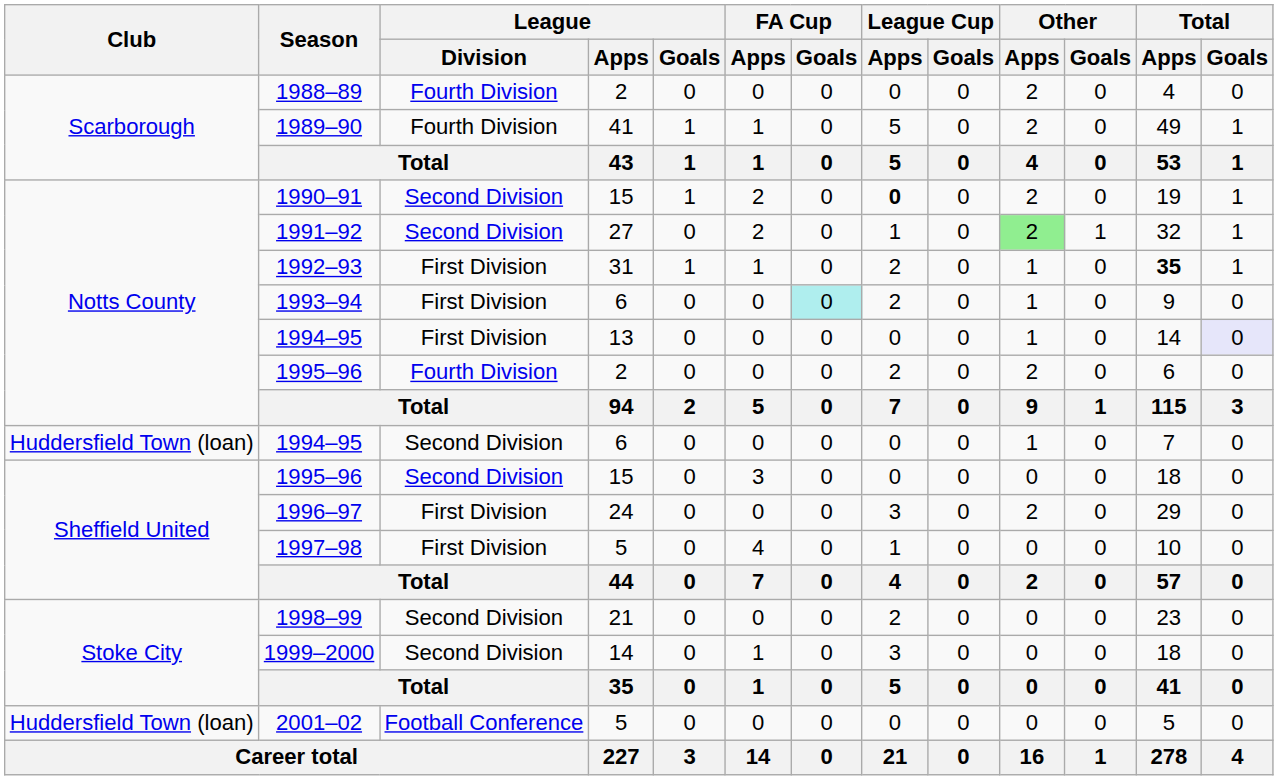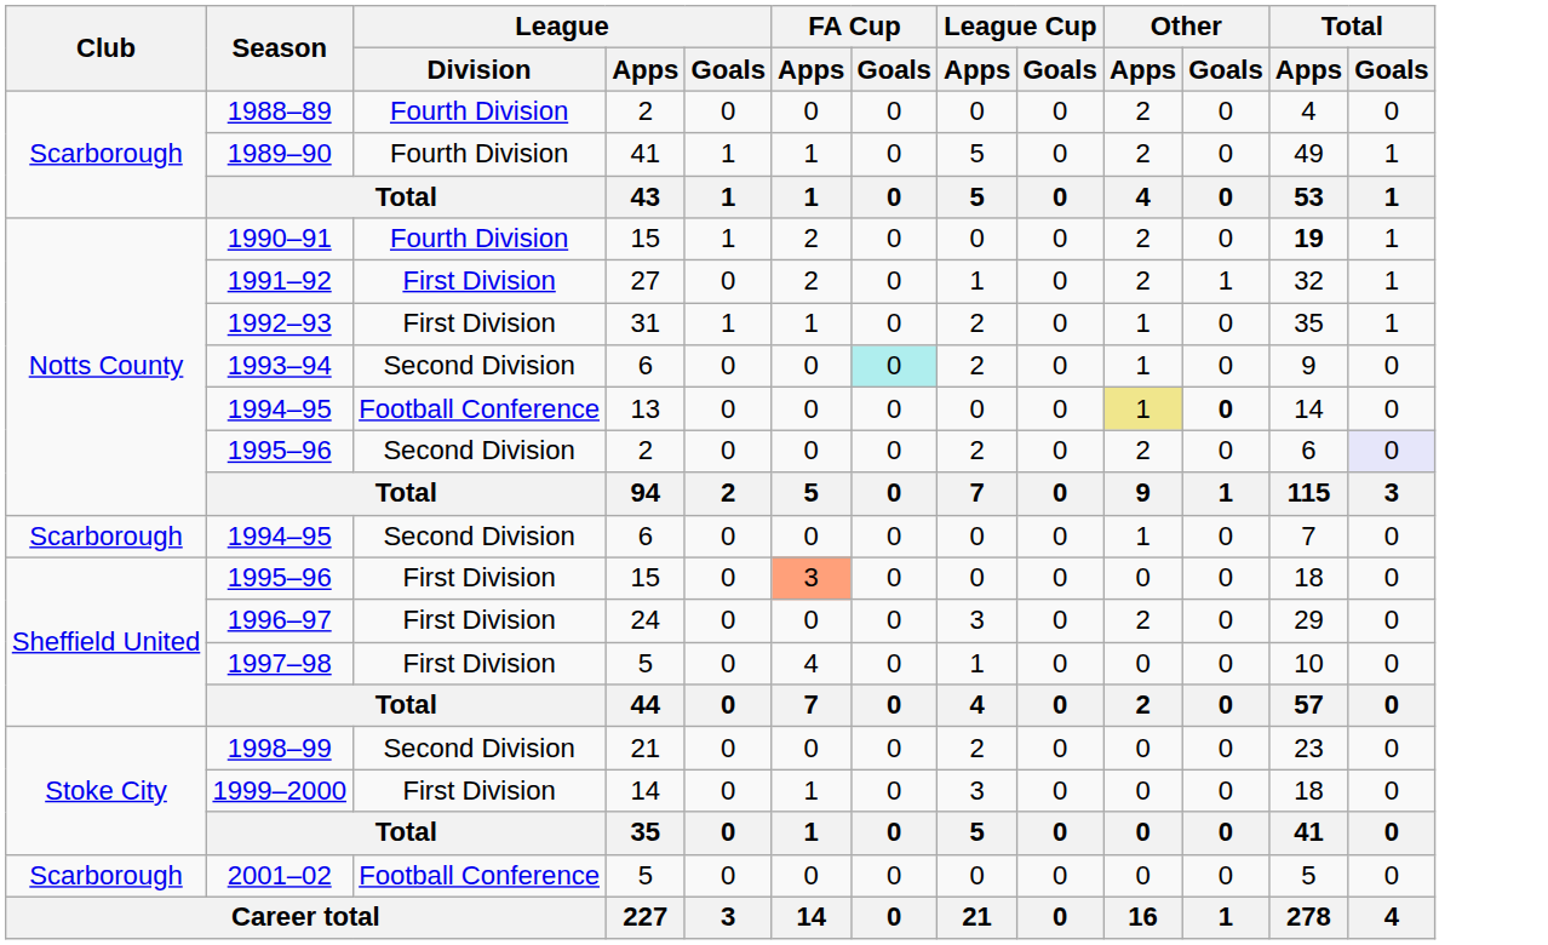 <table class="wikitable" style="text-align:center">
 <tr>
 <th rowspan="2">Club</th>
 <th rowspan="2">Season</th>
 <th colspan="3">League</th>
 <th colspan="2">FA Cup</th>
 <th colspan="2">League Cup</th>
 <th colspan="2">Other</th>
 <th colspan="2">Total</th>
 </tr>
 <tr>
 <th>Division</th>
 <th>Apps</th>
 <th>Goals</th>
 <th>Apps</th>
 <th>Goals</th>
 <th>Apps</th>
 <th>Goals</th>
 <th>Apps</th>
 <th>Goals</th>
 <th>Apps</th>
 <th>Goals</th>
 </tr>
 <tr>
 <td rowspan="3"><a href='#'>Scarborough</a></td>
 <td><a href='#'>1988–89</a></td>
 <td><a href='#'>Fourth Division</a></td>
 <td>2</td>
 <td>0</td>
 <td>0</td>
 <td>0</td>
 <td>0</td>
 <td>0</td>
 <td>2</td>
 <td>0</td>
 <td>4</td>
 <td>0</td>
 </tr>
 <tr>
 <td><a href='#'>1989–90</a></td>
 <td>Fourth Division</td>
 <td>41</td>
 <td>1</td>
 <td>1</td>
 <td>0</td>
 <td>5</td>
 <td>0</td>
 <td>2</td>
 <td>0</td>
 <td>49</td>
 <td>1</td>
 </tr>
 <tr>
 <th colspan="2">Total</th>
 <th>43</th>
 <th>1</th>
 <th>1</th>
 <th>0</th>
 <th>5</th>
 <th>0</th>
 <th>4</th>
 <th>0</th>
 <th>53</th>
 <th>1</th>
 </tr>
 <tr>
 <td rowspan="7"><a href='#'>Notts County</a></td>
 <td><a href='#'>1990–91</a></td>
-<td><a href='#'>Second Division</a></td>
+<td><a href='#'>Fourth Division</a></td>
 <td>15</td>
 <td>1</td>
 <td>2</td>
 <td>0</td>
-<td><strong>0</strong></td>
+<td>0</td>
 <td>0</td>
 <td>2</td>
 <td>0</td>
-<td>19</td>
+<td><strong>19</strong></td>
 <td>1</td>
 </tr>
 <tr>
 <td><a href='#'>1991–92</a></td>
-<td><a href='#'>Second Division</a></td>
+<td><a href='#'>First Division</a></td>
 <td>27</td>
 <td>0</td>
 <td>2</td>
 <td>0</td>
 <td>1</td>
 <td>0</td>
-<td style="background: lightgreen;">2</td>
+<td>2</td>
 <td>1</td>
 <td>32</td>
 <td>1</td>
 </tr>
 <tr>
 <td><a href='#'>1992–93</a></td>
 <td>First Division</td>
 <td>31</td>
 <td>1</td>
 <td>1</td>
 <td>0</td>
 <td>2</td>
 <td>0</td>
 <td>1</td>
 <td>0</td>
-<td><strong>35</strong></td>
+<td>35</td>
 <td>1</td>
 </tr>
 <tr>
 <td><a href='#'>1993–94</a></td>
-<td>First Division</td>
+<td>Second Division</td>
 <td>6</td>
 <td>0</td>
 <td>0</td>
 <td style="background: paleturquoise;">0</td>
 <td>2</td>
 <td>0</td>
 <td>1</td>
 <td>0</td>
 <td>9</td>
 <td>0</td>
 </tr>
 <tr>
 <td><a href='#'>1994–95</a></td>
-<td>First Division</td>
+<td><a href='#'>Football Conference</a></td>
 <td>13</td>
 <td>0</td>
 <td>0</td>
 <td>0</td>
 <td>0</td>
 <td>0</td>
-<td>1</td>
+<td style="background: khaki;">1</td>
+<td><strong>0</strong></td>
+<td>14</td>
 <td>0</td>
-<td>14</td>
-<td style="background: lavender;">0</td>
 </tr>
 <tr>
 <td><a href='#'>1995–96</a></td>
-<td><a href='#'>Fourth Division</a></td>
+<td>Second Division</td>
 <td>2</td>
 <td>0</td>
 <td>0</td>
 <td>0</td>
 <td>2</td>
 <td>0</td>
 <td>2</td>
 <td>0</td>
 <td>6</td>
-<td>0</td>
+<td style="background: lavender;">0</td>
 </tr>
 <tr>
 <th colspan="2">Total</th>
 <th>94</th>
 <th>2</th>
 <th>5</th>
 <th>0</th>
 <th>7</th>
 <th>0</th>
 <th>9</th>
 <th>1</th>
 <th>115</th>
 <th>3</th>
 </tr>
 <tr>
-<td><a href='#'>Huddersfield Town</a> (loan)</td>
+<td><a href='#'>Scarborough</a></td>
 <td><a href='#'>1994–95</a></td>
 <td>Second Division</td>
 <td>6</td>
 <td>0</td>
 <td>0</td>
 <td>0</td>
 <td>0</td>
 <td>0</td>
 <td>1</td>
 <td>0</td>
 <td>7</td>
 <td>0</td>
 </tr>
 <tr>
 <td rowspan="4"><a href='#'>Sheffield United</a></td>
 <td><a href='#'>1995–96</a></td>
-<td><a href='#'>Second Division</a></td>
+<td>First Division</td>
 <td>15</td>
 <td>0</td>
-<td>3</td>
+<td style="background: lightsalmon;">3</td>
 <td>0</td>
 <td>0</td>
 <td>0</td>
 <td>0</td>
 <td>0</td>
 <td>18</td>
 <td>0</td>
 </tr>
 <tr>
 <td><a href='#'>1996–97</a></td>
 <td>First Division</td>
 <td>24</td>
 <td>0</td>
 <td>0</td>
 <td>0</td>
 <td>3</td>
 <td>0</td>
 <td>2</td>
 <td>0</td>
 <td>29</td>
 <td>0</td>
 </tr>
 <tr>
 <td><a href='#'>1997–98</a></td>
 <td>First Division</td>
 <td>5</td>
 <td>0</td>
 <td>4</td>
 <td>0</td>
 <td>1</td>
 <td>0</td>
 <td>0</td>
 <td>0</td>
 <td>10</td>
 <td>0</td>
 </tr>
 <tr>
 <th colspan="2">Total</th>
 <th>44</th>
 <th>0</th>
 <th>7</th>
 <th>0</th>
 <th>4</th>
 <th>0</th>
 <th>2</th>
 <th>0</th>
 <th>57</th>
 <th>0</th>
 </tr>
 <tr>
 <td rowspan="3"><a href='#'>Stoke City</a></td>
 <td><a href='#'>1998–99</a></td>
 <td>Second Division</td>
 <td>21</td>
 <td>0</td>
 <td>0</td>
 <td>0</td>
 <td>2</td>
 <td>0</td>
 <td>0</td>
 <td>0</td>
 <td>23</td>
 <td>0</td>
 </tr>
 <tr>
 <td><a href='#'>1999–2000</a></td>
-<td>Second Division</td>
+<td>First Division</td>
 <td>14</td>
 <td>0</td>
 <td>1</td>
 <td>0</td>
 <td>3</td>
 <td>0</td>
 <td>0</td>
 <td>0</td>
 <td>18</td>
 <td>0</td>
 </tr>
 <tr>
 <th colspan="2">Total</th>
 <th>35</th>
 <th>0</th>
 <th>1</th>
 <th>0</th>
 <th>5</th>
 <th>0</th>
 <th>0</th>
 <th>0</th>
 <th>41</th>
 <th>0</th>
 </tr>
 <tr>
-<td><a href='#'>Huddersfield Town</a> (loan)</td>
+<td><a href='#'>Scarborough</a></td>
 <td><a href='#'>2001–02</a></td>
 <td><a href='#'>Football Conference</a></td>
 <td>5</td>
 <td>0</td>
 <td>0</td>
 <td>0</td>
 <td>0</td>
 <td>0</td>
 <td>0</td>
 <td>0</td>
 <td>5</td>
 <td>0</td>
 </tr>
 <tr>
 <th colspan="3">Career total</th>
 <th>227</th>
 <th>3</th>
 <th>14</th>
 <th>0</th>
 <th>21</th>
 <th>0</th>
 <th>16</th>
 <th>1</th>
 <th>278</th>
 <th>4</th>
 </tr>
 </table>
